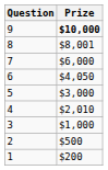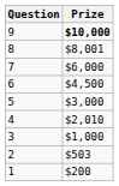 <table class="wikitable wikicenter">
 <tr>
 <th>Question</th>
 <th>Prize</th>
 </tr>
 <tr>
 <td>9</td>
 <td><strong>$10,000</strong></td>
 </tr>
 <tr>
 <td>8</td>
 <td>$8,001</td>
 </tr>
 <tr>
 <td>7</td>
 <td>$6,000</td>
 </tr>
 <tr>
 <td>6</td>
-<td>$4,050</td>
+<td>$4,500</td>
 </tr>
 <tr>
 <td>5</td>
 <td>$3,000</td>
 </tr>
 <tr>
 <td>4</td>
 <td>$2,010</td>
 </tr>
 <tr>
 <td>3</td>
 <td>$1,000</td>
 </tr>
 <tr>
 <td>2</td>
-<td>$500</td>
+<td>$503</td>
 </tr>
 <tr>
 <td>1</td>
 <td>$200</td>
 </tr>
 </table>
